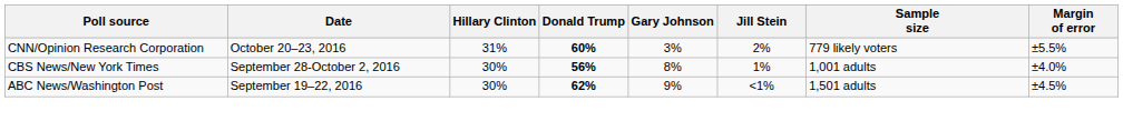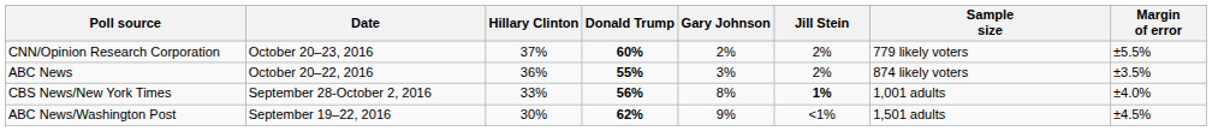 <table class="wikitable sortable">
 <tr style="background:lightgrey;">
 <th width="20%">Poll source</th>
 <th width="20%">Date</th>
 <th width="8%">Hillary Clinton<br><small></small></th>
 <th width="8%">Donald Trump<br><small></small></th>
 <th width="8%">Gary Johnson<br><small></small></th>
 <th width="8%">Jill Stein<br><small></small></th>
 <th width="20%">Sample<br>size</th>
 <th width="8%">Margin<br>of error</th>
 </tr>
 <tr>
 <td>CNN/Opinion Research Corporation</td>
 <td>October 20–23, 2016</td>
-<td align="center">31%</td>
+<td align="center">37%</td>
 <td align="center" ><strong>60%</strong></td>
-<td align="center">3%</td>
+<td align="center">2%</td>
 <td align="center">2%</td>
 <td>779 likely voters</td>
 <td>±5.5%</td>
 </tr>
 <tr>
+<td>ABC News</td>
+<td>October 20–22, 2016</td>
+<td align="center">36%</td>
+<td align="center" ><strong>55%</strong></td>
+<td align="center">3%</td>
+<td align="center">2%</td>
+<td>874 likely voters</td>
+<td>±3.5%</td>
+</tr>
+<tr>
 <td>CBS News/New York Times</td>
 <td>September 28-October 2, 2016</td>
-<td align="center">30%</td>
+<td align="center">33%</td>
 <td align="center" ><strong>56%</strong></td>
 <td align="center">8%</td>
-<td align="center">1%</td>
+<td align="center"><strong>1%</strong></td>
 <td>1,001 adults</td>
 <td>±4.0%</td>
 </tr>
 <tr>
 <td>ABC News/Washington Post</td>
 <td>September 19–22, 2016</td>
 <td align="center">30%</td>
 <td align="center" ><strong>62%</strong></td>
 <td align="center">9%</td>
 <td align="center"><1%</td>
 <td>1,501 adults</td>
 <td>±4.5%</td>
 </tr>
 </table>
